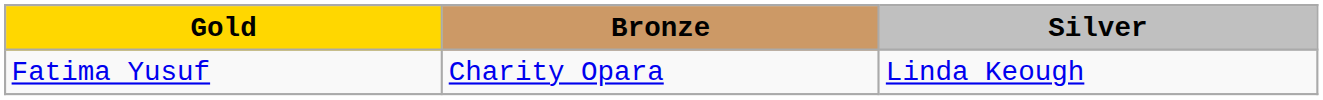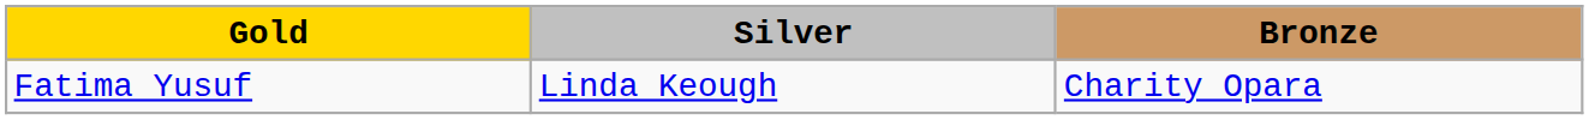 <table class="wikitable" style="text-align:left">
 <tr align="center">
 <td width=200 bgcolor=gold><strong>Gold</strong></td>
+<td width=200 bgcolor=silver><strong>Silver</strong></td>
 <td width=200 bgcolor=CC9966><strong>Bronze</strong></td>
-<td width=200 bgcolor=silver><strong>Silver</strong></td>
 </tr>
 <tr>
 <td><a href='#'>Fatima Yusuf</a><br><em></em></td>
+<td><a href='#'>Linda Keough</a><br><em></em></td>
 <td><a href='#'>Charity Opara</a><br><em></em></td>
-<td><a href='#'>Linda Keough</a><br><em></em></td>
 </tr>
 </table>
